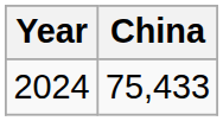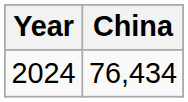 <table class="wikitable">
 <tr>
 <th>Year</th>
 <th>China</th>
 </tr>
 <tr>
 <td>2024</td>
-<td>75,433</td>
+<td>76,434</td>
 </tr>
 </table>
